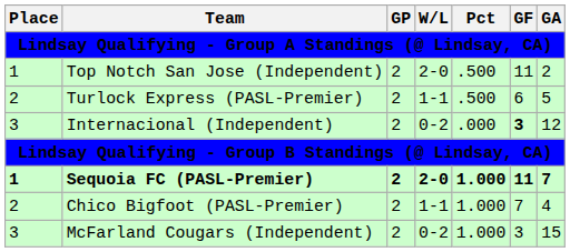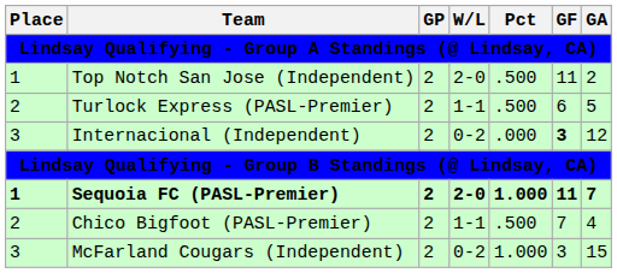 <table class="wikitable">
 <tr>
 <th>Place</th>
 <th>Team</th>
 <th>GP</th>
 <th>W/L</th>
 <th>Pct</th>
 <th>GF</th>
 <th>GA</th>
 </tr>
 <tr>
 <th style="background:blue;" colspan="9"><span>Lindsay Qualifying - Group A Standings (@ Lindsay, CA)</span></th>
 </tr>
 <tr style="background:#cfc;">
 <td>1</td>
 <td>Top Notch San Jose (Independent)</td>
 <td>2</td>
 <td>2-0</td>
 <td>.500</td>
 <td>11</td>
 <td>2</td>
 </tr>
 <tr style="background:#cfc;">
 <td>2</td>
 <td>Turlock Express (PASL-Premier)</td>
 <td>2</td>
 <td>1-1</td>
 <td>.500</td>
 <td>6</td>
 <td>5</td>
 </tr>
 <tr style="background:#cfc;">
 <td>3</td>
 <td>Internacional (Independent)</td>
 <td>2</td>
 <td>0-2</td>
 <td>.000</td>
 <td><strong>3</strong></td>
 <td>12</td>
 </tr>
 <tr>
 <th style="background:blue;" colspan="9"><span>Lindsay Qualifying - Group B Standings (@ Lindsay, CA)</span></th>
 </tr>
 <tr style="background:#cfc;">
 <td><strong>1</strong></td>
 <td><strong>Sequoia FC (PASL-Premier)</strong></td>
 <td><strong>2</strong></td>
 <td><strong>2-0</strong></td>
 <td><strong>1.000</strong></td>
 <td><strong>11</strong></td>
 <td><strong>7</strong></td>
 </tr>
 <tr style="background:#cfc;">
 <td>2</td>
 <td>Chico Bigfoot (PASL-Premier)</td>
 <td>2</td>
 <td>1-1</td>
-<td>1.000</td>
+<td>.500</td>
 <td>7</td>
 <td>4</td>
 </tr>
 <tr style="background:#cfc;">
 <td>3</td>
 <td>McFarland Cougars (Independent)</td>
 <td>2</td>
 <td>0-2</td>
 <td>1.000</td>
 <td>3</td>
 <td>15</td>
 </tr>
 </table>
